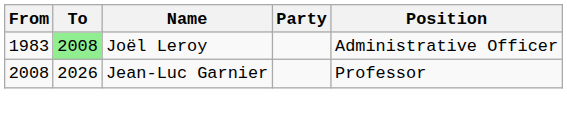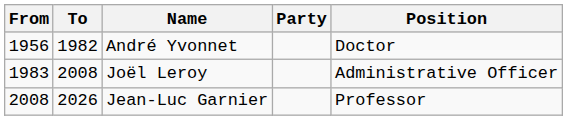 <table class="wikitable">
 <tr>
 <th>From</th>
 <th>To</th>
 <th>Name</th>
 <th>Party</th>
 <th>Position</th>
 </tr>
 <tr>
+<td>1956</td>
+<td>1982</td>
+<td>André Yvonnet</td>
+<td></td>
+<td>Doctor</td>
+</tr>
+<tr>
 <td>1983</td>
-<td style="background: lightgreen;">2008</td>
+<td>2008</td>
 <td>Joël Leroy</td>
 <td></td>
 <td>Administrative Officer</td>
 </tr>
 <tr>
 <td>2008</td>
 <td>2026</td>
 <td>Jean-Luc Garnier</td>
 <td></td>
 <td>Professor</td>
 </tr>
 </table>
